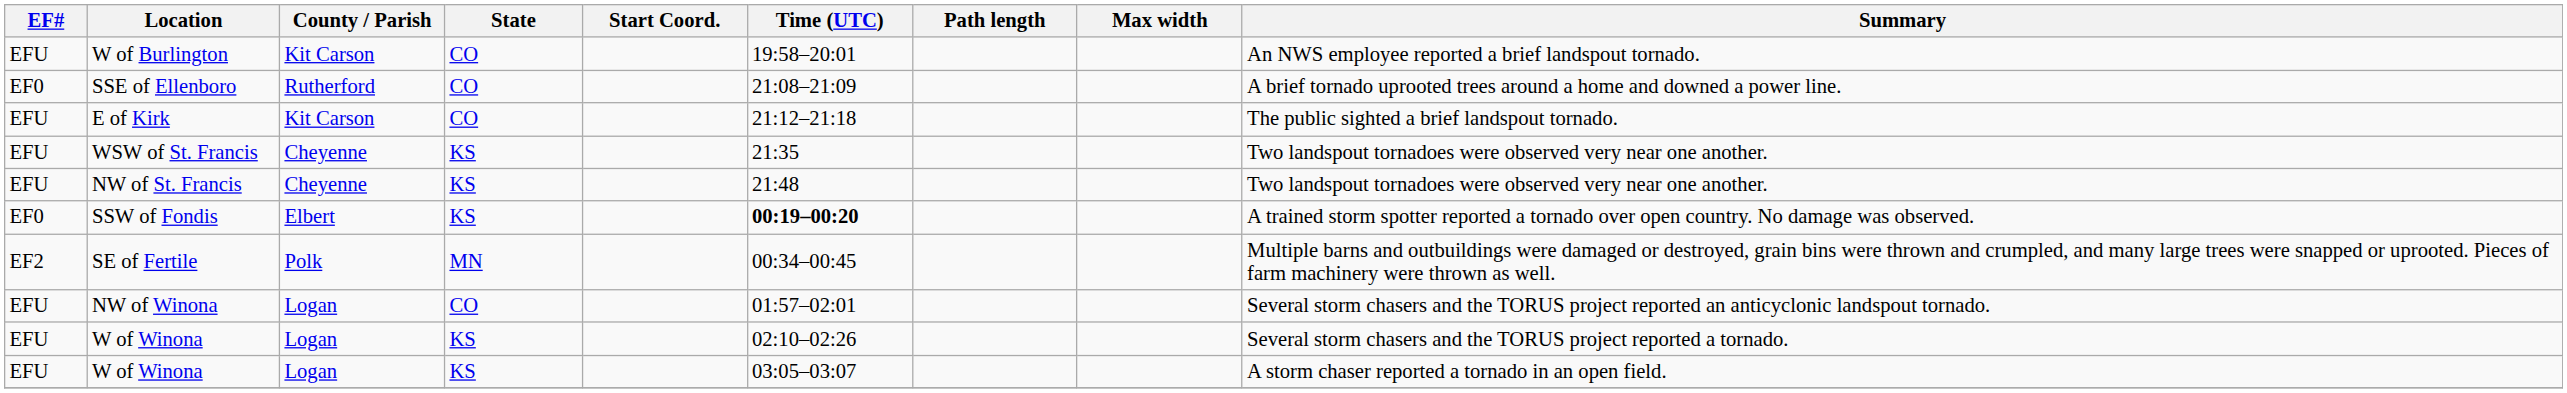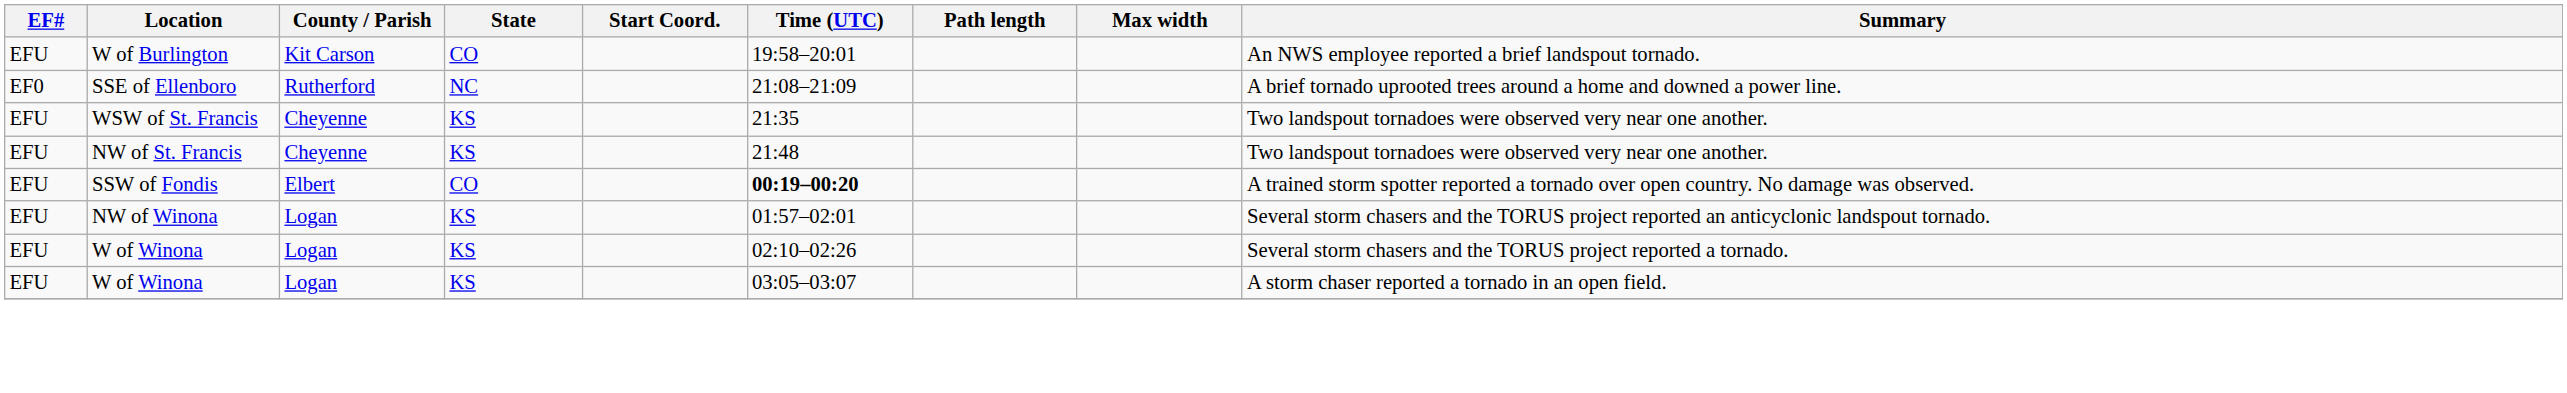 <table class="wikitable sortable" style="width:100%;">
 <tr>
 <th scope="col" style="width:3%; text-align:center;"><a href='#'>EF#</a></th>
 <th scope="col" style="width:7%; text-align:center;" class="unsortable">Location</th>
 <th scope="col" style="width:6%; text-align:center;" class="unsortable">County / Parish</th>
 <th scope="col" style="width:5%; text-align:center;">State</th>
 <th scope="col" style="width:6%; text-align:center;">Start Coord.</th>
 <th scope="col" style="width:6%; text-align:center;">Time (<a href='#'>UTC</a>)</th>
 <th scope="col" style="width:6%; text-align:center;">Path length</th>
 <th scope="col" style="width:6%; text-align:center;">Max width</th>
 <th scope="col" class="unsortable" style="width:48%; text-align:center;">Summary</th>
 </tr>
 <tr>
 <td bgcolor=>EFU</td>
 <td>W of <a href='#'>Burlington</a></td>
 <td><a href='#'>Kit Carson</a></td>
 <td><a href='#'>CO</a></td>
 <td></td>
 <td>19:58–20:01</td>
 <td></td>
 <td></td>
 <td>An NWS employee reported a brief landspout tornado.</td>
 </tr>
 <tr>
 <td bgcolor=>EF0</td>
 <td>SSE of <a href='#'>Ellenboro</a></td>
 <td><a href='#'>Rutherford</a></td>
-<td><a href='#'>CO</a></td>
+<td><a href='#'>NC</a></td>
 <td></td>
 <td>21:08–21:09</td>
 <td></td>
 <td></td>
 <td>A brief tornado uprooted trees around a home and downed a power line.</td>
-</tr>
-<tr>
-<td bgcolor=>EFU</td>
-<td>E of <a href='#'>Kirk</a></td>
-<td><a href='#'>Kit Carson</a></td>
-<td><a href='#'>CO</a></td>
-<td></td>
-<td>21:12–21:18</td>
-<td></td>
-<td></td>
-<td>The public sighted a brief landspout tornado.</td>
 </tr>
 <tr>
 <td bgcolor=>EFU</td>
 <td>WSW of <a href='#'>St. Francis</a></td>
 <td><a href='#'>Cheyenne</a></td>
 <td><a href='#'>KS</a></td>
 <td></td>
 <td>21:35</td>
 <td></td>
 <td></td>
 <td>Two landspout tornadoes were observed very near one another.</td>
 </tr>
 <tr>
 <td bgcolor=>EFU</td>
 <td>NW of <a href='#'>St. Francis</a></td>
 <td><a href='#'>Cheyenne</a></td>
 <td><a href='#'>KS</a></td>
 <td></td>
 <td>21:48</td>
 <td></td>
 <td></td>
 <td>Two landspout tornadoes were observed very near one another.</td>
 </tr>
 <tr>
-<td bgcolor=>EF0</td>
+<td bgcolor=>EFU</td>
 <td>SSW of <a href='#'>Fondis</a></td>
 <td><a href='#'>Elbert</a></td>
-<td><a href='#'>KS</a></td>
+<td><a href='#'>CO</a></td>
 <td></td>
 <td><strong>00:19–00:20</strong></td>
 <td></td>
 <td></td>
 <td>A trained storm spotter reported a tornado over open country. No damage was observed.</td>
 </tr>
 <tr>
-<td bgcolor=>EF2</td>
-<td>SE of <a href='#'>Fertile</a></td>
-<td><a href='#'>Polk</a></td>
-<td><a href='#'>MN</a></td>
-<td></td>
-<td>00:34–00:45</td>
-<td></td>
-<td></td>
-<td>Multiple barns and outbuildings were damaged or destroyed, grain bins were thrown and crumpled, and many large trees were snapped or uprooted. Pieces of farm machinery were thrown as well.</td>
-</tr>
-<tr>
 <td bgcolor=>EFU</td>
 <td>NW of <a href='#'>Winona</a></td>
 <td><a href='#'>Logan</a></td>
-<td><a href='#'>CO</a></td>
+<td><a href='#'>KS</a></td>
 <td></td>
 <td>01:57–02:01</td>
 <td></td>
 <td></td>
 <td>Several storm chasers and the TORUS project reported an anticyclonic landspout tornado.</td>
 </tr>
 <tr>
 <td bgcolor=>EFU</td>
 <td>W of <a href='#'>Winona</a></td>
 <td><a href='#'>Logan</a></td>
 <td><a href='#'>KS</a></td>
 <td></td>
 <td>02:10–02:26</td>
 <td></td>
 <td></td>
 <td>Several storm chasers and the TORUS project reported a tornado.</td>
 </tr>
 <tr>
 <td bgcolor=>EFU</td>
 <td>W of <a href='#'>Winona</a></td>
 <td><a href='#'>Logan</a></td>
 <td><a href='#'>KS</a></td>
 <td></td>
 <td>03:05–03:07</td>
 <td></td>
 <td></td>
 <td>A storm chaser reported a tornado in an open field.</td>
 </tr>
 <tr>
 </tr>
 </table>
